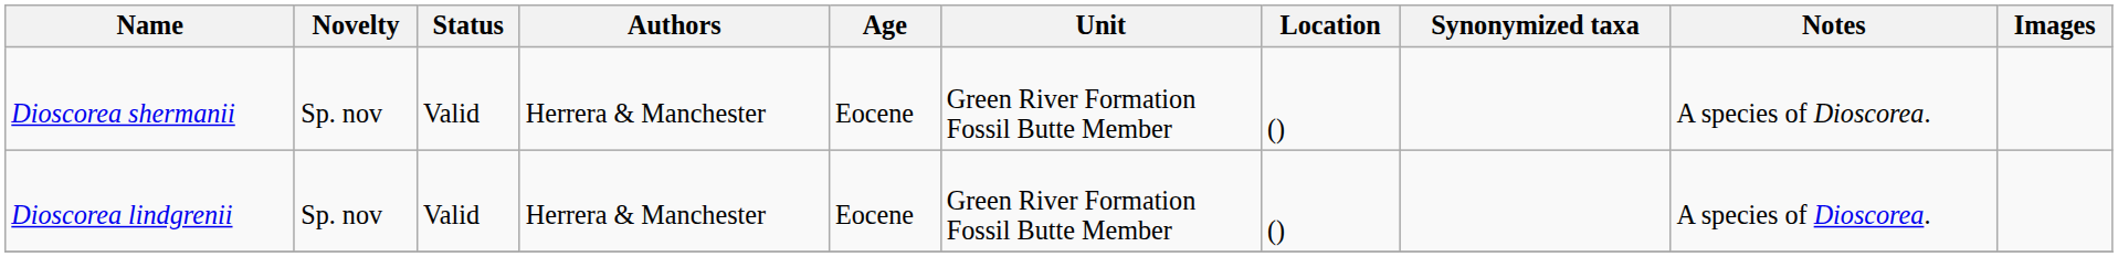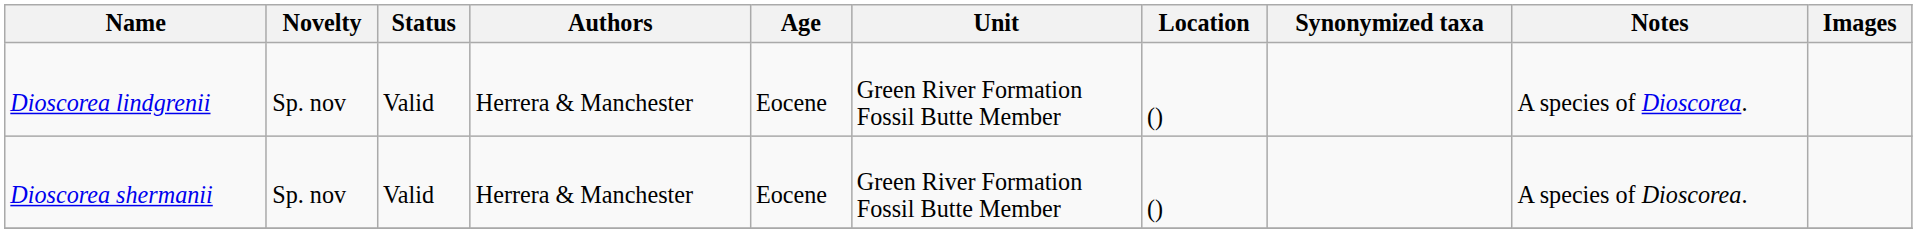 <table class="wikitable sortable" align="center" width="100%">
 <tr>
 <th>Name</th>
 <th>Novelty</th>
 <th>Status</th>
 <th>Authors</th>
 <th>Age</th>
 <th>Unit</th>
 <th>Location</th>
 <th>Synonymized taxa</th>
 <th>Notes</th>
 <th>Images</th>
 </tr>
 <tr>
+<td><br><em><a href='#'>Dioscorea lindgrenii</a></em></td>
+<td><br>Sp. nov</td>
+<td><br>Valid</td>
+<td><br>Herrera & Manchester</td>
+<td><br>Eocene</td>
+<td><br>Green River Formation<br>Fossil Butte Member</td>
+<td><br><br>()</td>
+<td></td>
+<td><br>A species of <em><a href='#'>Dioscorea</a></em>.</td>
+<td></td>
+</tr>
+<tr>
 <td><br><em><a href='#'>Dioscorea shermanii</a></em></td>
 <td><br>Sp. nov</td>
 <td><br>Valid</td>
 <td><br>Herrera & Manchester</td>
 <td><br>Eocene</td>
 <td><br>Green River Formation<br>Fossil Butte Member</td>
 <td><br><br>()</td>
 <td></td>
 <td><br>A species of <em>Dioscorea</em>.</td>
 <td></td>
 </tr>
 <tr>
-<td><br><em><a href='#'>Dioscorea lindgrenii</a></em></td>
-<td><br>Sp. nov</td>
-<td><br>Valid</td>
-<td><br>Herrera & Manchester</td>
-<td><br>Eocene</td>
-<td><br>Green River Formation<br>Fossil Butte Member</td>
-<td><br><br>()</td>
-<td></td>
-<td><br>A species of <em><a href='#'>Dioscorea</a></em>.</td>
-<td></td>
-</tr>
-<tr>
 </tr>
 </table>
